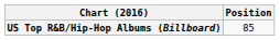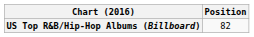 <table class="wikitable plainrowheaders" style="text-align:center">
 <tr>
 <th scope="col">Chart (2016)</th>
 <th scope="col">Position</th>
 </tr>
 <tr>
 <th scope="row">US Top R&B/Hip-Hop Albums (<em>Billboard</em>)</th>
-<td>85</td>
+<td>82</td>
 </tr>
 </table>
